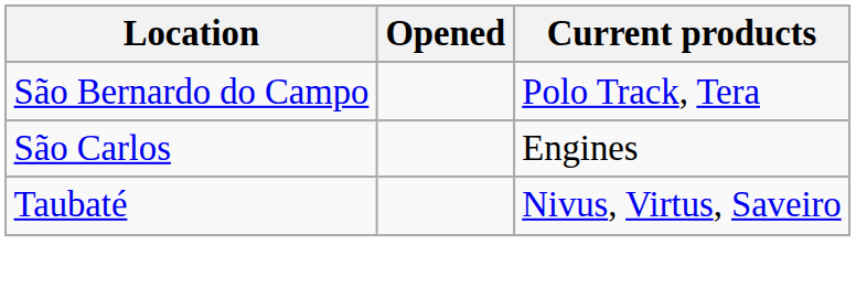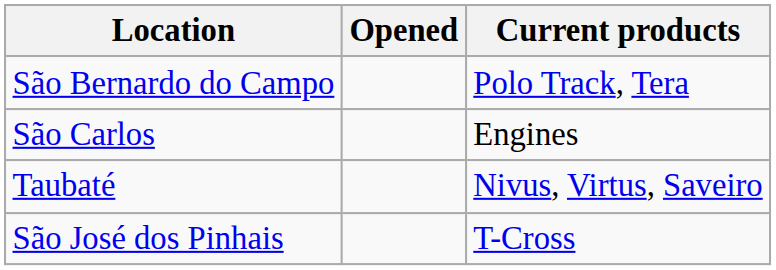 <table class="wikitable">
 <tr>
 <th>Location</th>
 <th>Opened</th>
 <th>Current products</th>
 </tr>
 <tr>
 <td><a href='#'>São Bernardo do Campo</a></td>
 <td></td>
 <td><a href='#'>Polo Track</a>, <a href='#'>Tera</a></td>
 </tr>
 <tr>
 <td><a href='#'>São Carlos</a></td>
 <td></td>
 <td>Engines</td>
 </tr>
 <tr>
 <td><a href='#'>Taubaté</a></td>
 <td></td>
 <td><a href='#'>Nivus</a>, <a href='#'>Virtus</a>, <a href='#'>Saveiro</a></td>
 </tr>
+<tr>
+<td><a href='#'>São José dos Pinhais</a></td>
+<td></td>
+<td><a href='#'>T-Cross</a></td>
+</tr>
 </table>
